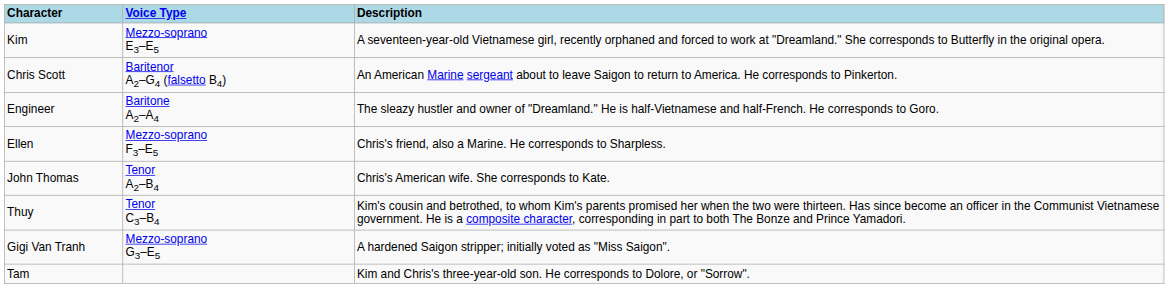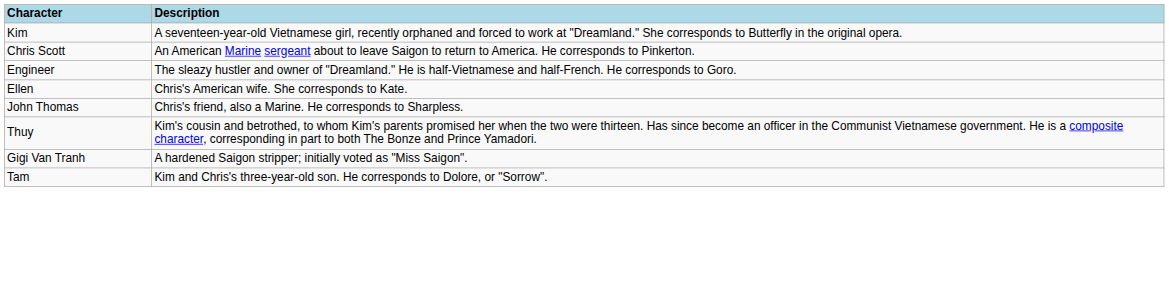 <table class="wikitable">
 <tr>
 <td style="width:5%; background:lightblue;"><strong>Character</strong></td>
-<td style="width:10%; background:lightblue;"><strong><a href='#'>Voice Type</a></strong></td>
 <td style="width:35%; background:lightblue;"><strong>Description</strong></td>
 </tr>
 <tr>
 <td>Kim</td>
-<td><a href='#'>Mezzo-soprano</a><br>E<sub>3</sub>–E<sub>5</sub></td>
 <td>A seventeen-year-old Vietnamese girl, recently orphaned and forced to work at "Dreamland." She corresponds to Butterfly in the original opera.</td>
 </tr>
 <tr>
 <td>Chris Scott</td>
-<td><a href='#'>Baritenor</a><br>A<sub>2</sub>–G<sub>4</sub> (<a href='#'>falsetto</a> B<sub>4</sub>)</td>
 <td>An American <a href='#'>Marine</a> <a href='#'>sergeant</a> about to leave Saigon to return to America. He corresponds to Pinkerton.</td>
 </tr>
 <tr>
 <td>Engineer</td>
-<td><a href='#'>Baritone</a><br>A<sub>2</sub>–A<sub>4</sub></td>
 <td>The sleazy hustler and owner of "Dreamland." He is half-Vietnamese and half-French. He corresponds to Goro.</td>
 </tr>
 <tr>
 <td>Ellen</td>
-<td><a href='#'>Mezzo-soprano</a><br>F<sub>3</sub>–E<sub>5</sub></td>
+<td>Chris's American wife. She corresponds to Kate.</td>
+</tr>
+<tr>
+<td>John Thomas</td>
 <td>Chris's friend, also a Marine. He corresponds to Sharpless.</td>
 </tr>
 <tr>
-<td>John Thomas</td>
-<td><a href='#'>Tenor</a><br>A<sub>2</sub>–B<sub>4</sub></td>
-<td>Chris's American wife. She corresponds to Kate.</td>
-</tr>
-<tr>
 <td>Thuy</td>
-<td><a href='#'>Tenor</a><br>C<sub>3</sub>–B<sub>4</sub></td>
 <td>Kim's cousin and betrothed, to whom Kim's parents promised her when the two were thirteen. Has since become an officer in the Communist Vietnamese government. He is a <a href='#'>composite character</a>, corresponding in part to both The Bonze and Prince Yamadori.</td>
 </tr>
 <tr>
 <td>Gigi Van Tranh</td>
-<td><a href='#'>Mezzo-soprano</a><br>G<sub>3</sub>–E<sub>5</sub></td>
 <td>A hardened Saigon stripper; initially voted as "Miss Saigon".</td>
 </tr>
 <tr>
 <td>Tam</td>
-<td></td>
 <td>Kim and Chris's three-year-old son. He corresponds to Dolore, or "Sorrow".</td>
 </tr>
 </table>
